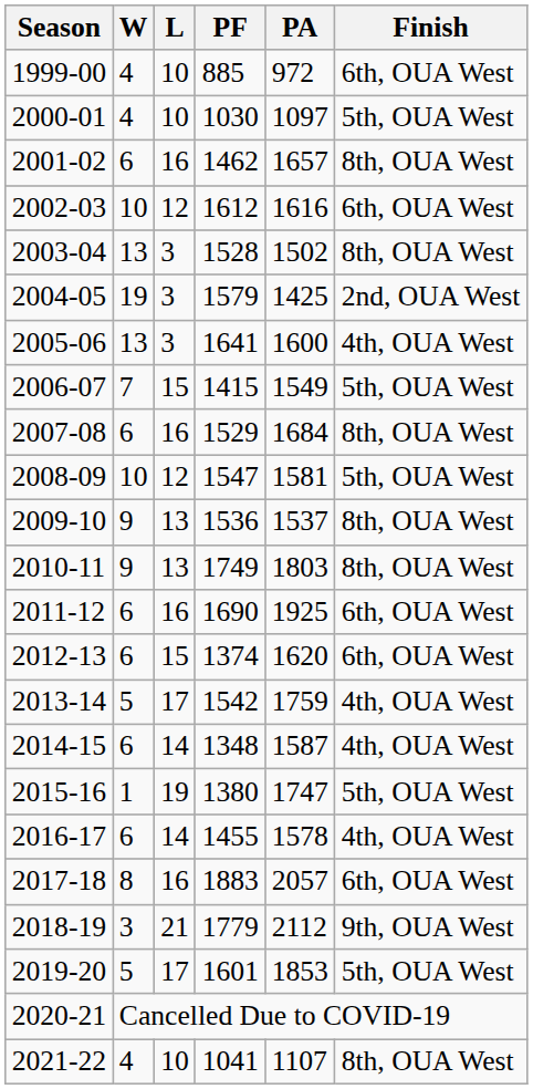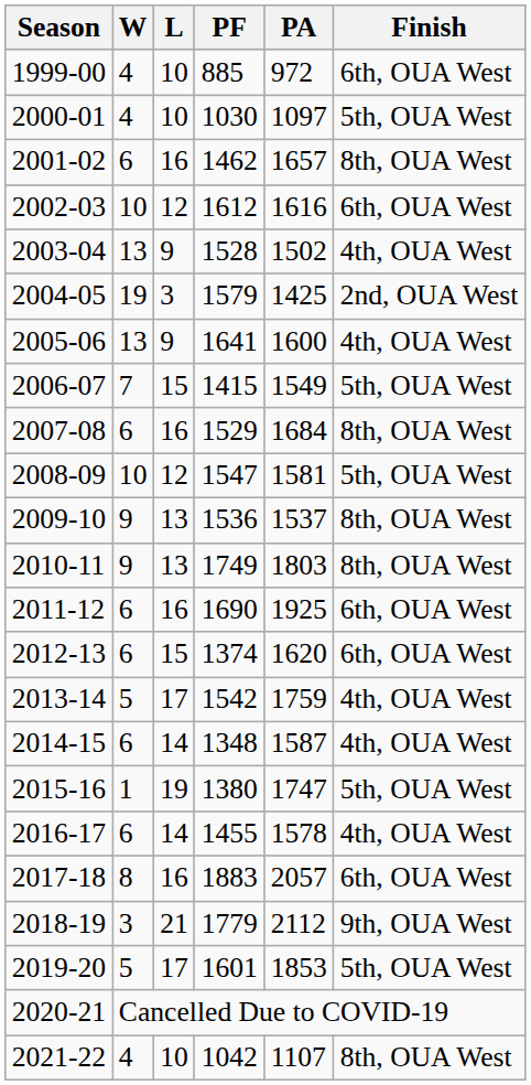 <table class="wikitable">
 <tr>
 <th>Season</th>
 <th>W</th>
 <th>L</th>
 <th>PF</th>
 <th>PA</th>
 <th>Finish</th>
 </tr>
 <tr>
 <td>1999-00</td>
 <td>4</td>
 <td>10</td>
 <td>885</td>
 <td>972</td>
 <td>6th, OUA West</td>
 </tr>
 <tr>
 <td>2000-01</td>
 <td>4</td>
 <td>10</td>
 <td>1030</td>
 <td>1097</td>
 <td>5th, OUA West</td>
 </tr>
 <tr>
 <td>2001-02</td>
 <td>6</td>
 <td>16</td>
 <td>1462</td>
 <td>1657</td>
 <td>8th, OUA West</td>
 </tr>
 <tr>
 <td>2002-03</td>
 <td>10</td>
 <td>12</td>
 <td>1612</td>
 <td>1616</td>
 <td>6th, OUA West</td>
 </tr>
 <tr>
 <td>2003-04</td>
 <td>13</td>
-<td>3</td>
+<td>9</td>
 <td>1528</td>
 <td>1502</td>
-<td>8th, OUA West</td>
+<td>4th, OUA West</td>
 </tr>
 <tr>
 <td>2004-05</td>
 <td>19</td>
 <td>3</td>
 <td>1579</td>
 <td>1425</td>
 <td>2nd, OUA West</td>
 </tr>
 <tr>
 <td>2005-06</td>
 <td>13</td>
-<td>3</td>
+<td>9</td>
 <td>1641</td>
 <td>1600</td>
 <td>4th, OUA West</td>
 </tr>
 <tr>
 <td>2006-07</td>
 <td>7</td>
 <td>15</td>
 <td>1415</td>
 <td>1549</td>
 <td>5th, OUA West</td>
 </tr>
 <tr>
 <td>2007-08</td>
 <td>6</td>
 <td>16</td>
 <td>1529</td>
 <td>1684</td>
 <td>8th, OUA West</td>
 </tr>
 <tr>
 <td>2008-09</td>
 <td>10</td>
 <td>12</td>
 <td>1547</td>
 <td>1581</td>
 <td>5th, OUA West</td>
 </tr>
 <tr>
 <td>2009-10</td>
 <td>9</td>
 <td>13</td>
 <td>1536</td>
 <td>1537</td>
 <td>8th, OUA West</td>
 </tr>
 <tr>
 <td>2010-11</td>
 <td>9</td>
 <td>13</td>
 <td>1749</td>
 <td>1803</td>
 <td>8th, OUA West</td>
 </tr>
 <tr>
 <td>2011-12</td>
 <td>6</td>
 <td>16</td>
 <td>1690</td>
 <td>1925</td>
 <td>6th, OUA West</td>
 </tr>
 <tr>
 <td>2012-13</td>
 <td>6</td>
 <td>15</td>
 <td>1374</td>
 <td>1620</td>
 <td>6th, OUA West</td>
 </tr>
 <tr>
 <td>2013-14</td>
 <td>5</td>
 <td>17</td>
 <td>1542</td>
 <td>1759</td>
 <td>4th, OUA West</td>
 </tr>
 <tr>
 <td>2014-15</td>
 <td>6</td>
 <td>14</td>
 <td>1348</td>
 <td>1587</td>
 <td>4th, OUA West</td>
 </tr>
 <tr>
 <td>2015-16</td>
 <td>1</td>
 <td>19</td>
 <td>1380</td>
 <td>1747</td>
 <td>5th, OUA West</td>
 </tr>
 <tr>
 <td>2016-17</td>
 <td>6</td>
 <td>14</td>
 <td>1455</td>
 <td>1578</td>
 <td>4th, OUA West</td>
 </tr>
 <tr>
 <td>2017-18</td>
 <td>8</td>
 <td>16</td>
 <td>1883</td>
 <td>2057</td>
 <td>6th, OUA West</td>
 </tr>
 <tr>
 <td>2018-19</td>
 <td>3</td>
 <td>21</td>
 <td>1779</td>
 <td>2112</td>
 <td>9th, OUA West</td>
 </tr>
 <tr>
 <td>2019-20</td>
 <td>5</td>
 <td>17</td>
 <td>1601</td>
 <td>1853</td>
 <td>5th, OUA West</td>
 </tr>
 <tr>
 <td>2020-21</td>
 <td colspan="5">Cancelled Due to COVID-19</td>
 </tr>
 <tr>
 <td>2021-22</td>
 <td>4</td>
 <td>10</td>
-<td>1041</td>
+<td>1042</td>
 <td>1107</td>
 <td>8th, OUA West</td>
 </tr>
 </table>
